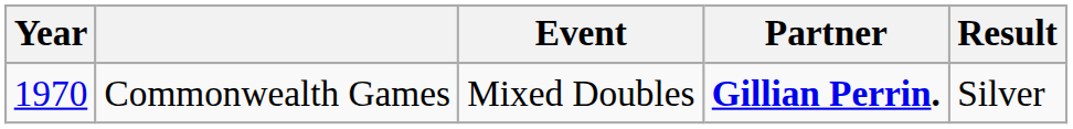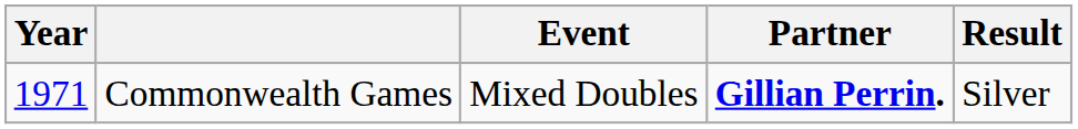 <table class="wikitable sortable mw-collapsible">
 <tr>
 <th>Year</th>
 <th></th>
 <th>Event</th>
 <th>Partner</th>
 <th>Result</th>
 </tr>
 <tr>
-<td><a href='#'>1970</a></td>
+<td><a href='#'>1971</a></td>
 <td>Commonwealth Games</td>
 <td>Mixed Doubles</td>
 <td><strong><a href='#'>Gillian Perrin</a>.</strong></td>
 <td>Silver</td>
 </tr>
 </table>
